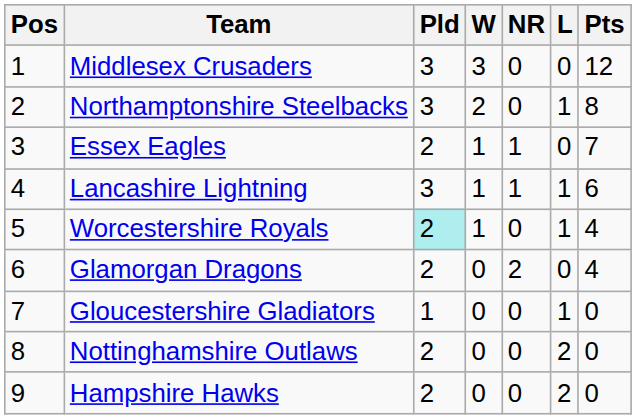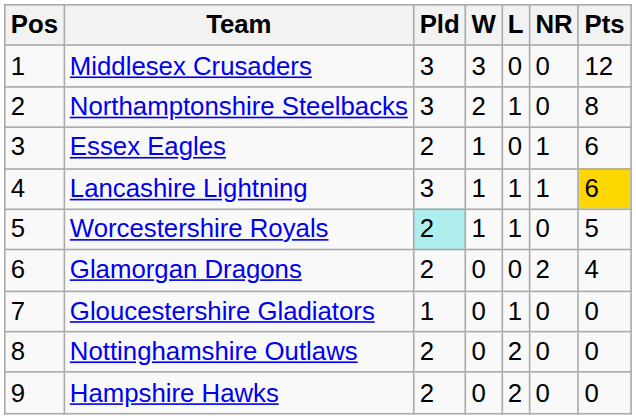 <table class="wikitable">
 <tr>
 <th>Pos</th>
 <th>Team</th>
 <th>Pld</th>
 <th>W</th>
+<th>L</th>
 <th>NR</th>
-<th>L</th>
 <th>Pts</th>
 </tr>
 <tr>
 <td>1</td>
 <td><a href='#'>Middlesex Crusaders</a></td>
 <td>3</td>
 <td>3</td>
 <td>0</td>
 <td>0</td>
 <td>12</td>
 </tr>
 <tr>
 <td>2</td>
 <td><a href='#'>Northamptonshire Steelbacks</a></td>
 <td>3</td>
 <td>2</td>
+<td>1</td>
 <td>0</td>
-<td>1</td>
 <td>8</td>
 </tr>
 <tr>
 <td>3</td>
 <td><a href='#'>Essex Eagles</a></td>
 <td>2</td>
 <td>1</td>
+<td>0</td>
 <td>1</td>
-<td>0</td>
-<td>7</td>
+<td>6</td>
 </tr>
 <tr>
 <td>4</td>
 <td><a href='#'>Lancashire Lightning</a></td>
 <td>3</td>
 <td>1</td>
 <td>1</td>
 <td>1</td>
-<td>6</td>
+<td style="background: gold;">6</td>
 </tr>
 <tr>
 <td>5</td>
 <td><a href='#'>Worcestershire Royals</a></td>
 <td style="background: paleturquoise;">2</td>
 <td>1</td>
+<td>1</td>
 <td>0</td>
-<td>1</td>
-<td>4</td>
+<td>5</td>
 </tr>
 <tr>
 <td>6</td>
 <td><a href='#'>Glamorgan Dragons</a></td>
 <td>2</td>
 <td>0</td>
+<td>0</td>
 <td>2</td>
-<td>0</td>
 <td>4</td>
 </tr>
 <tr>
 <td>7</td>
 <td><a href='#'>Gloucestershire Gladiators</a></td>
 <td>1</td>
 <td>0</td>
+<td>1</td>
 <td>0</td>
-<td>1</td>
 <td>0</td>
 </tr>
 <tr>
 <td>8</td>
 <td><a href='#'>Nottinghamshire Outlaws</a></td>
 <td>2</td>
 <td>0</td>
+<td>2</td>
 <td>0</td>
-<td>2</td>
 <td>0</td>
 </tr>
 <tr>
 <td>9</td>
 <td><a href='#'>Hampshire Hawks</a></td>
 <td>2</td>
 <td>0</td>
+<td>2</td>
 <td>0</td>
-<td>2</td>
 <td>0</td>
 </tr>
 </table>
